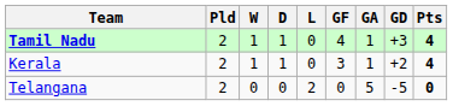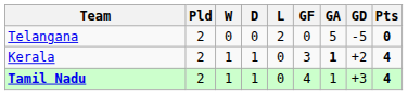 <table class="wikitable" style="text-align: center;">
 <tr>
 <th width="175">Team</th>
 <th width="20">Pld</th>
 <th width="20">W</th>
 <th width="20">D</th>
 <th width="20">L</th>
 <th width="20">GF</th>
 <th width="20">GA</th>
 <th width="20">GD</th>
 <th width="20">Pts</th>
 </tr>
+<tr>
+<td align=left><a href='#'>Telangana</a></td>
+<td>2</td>
+<td>0</td>
+<td>0</td>
+<td>2</td>
+<td>0</td>
+<td>5</td>
+<td>-5</td>
+<td><strong>0</strong></td>
+</tr>
+<tr>
+<td align=left><a href='#'>Kerala</a></td>
+<td>2</td>
+<td>1</td>
+<td>1</td>
+<td>0</td>
+<td>3</td>
+<td><strong>1</strong></td>
+<td>+2</td>
+<td><strong>4</strong></td>
+</tr>
 <tr bgcolor=#ccffcc>
 <td align=left><strong><a href='#'>Tamil Nadu</a></strong></td>
 <td>2</td>
 <td>1</td>
 <td>1</td>
 <td>0</td>
 <td>4</td>
 <td>1</td>
 <td>+3</td>
 <td><strong>4</strong></td>
 </tr>
-<tr>
-<td align=left><a href='#'>Kerala</a></td>
-<td>2</td>
-<td>1</td>
-<td>1</td>
-<td>0</td>
-<td>3</td>
-<td>1</td>
-<td>+2</td>
-<td><strong>4</strong></td>
-</tr>
-<tr>
-<td align=left><a href='#'>Telangana</a></td>
-<td>2</td>
-<td>0</td>
-<td>0</td>
-<td>2</td>
-<td>0</td>
-<td>5</td>
-<td>-5</td>
-<td><strong>0</strong></td>
-</tr>
 </table>
